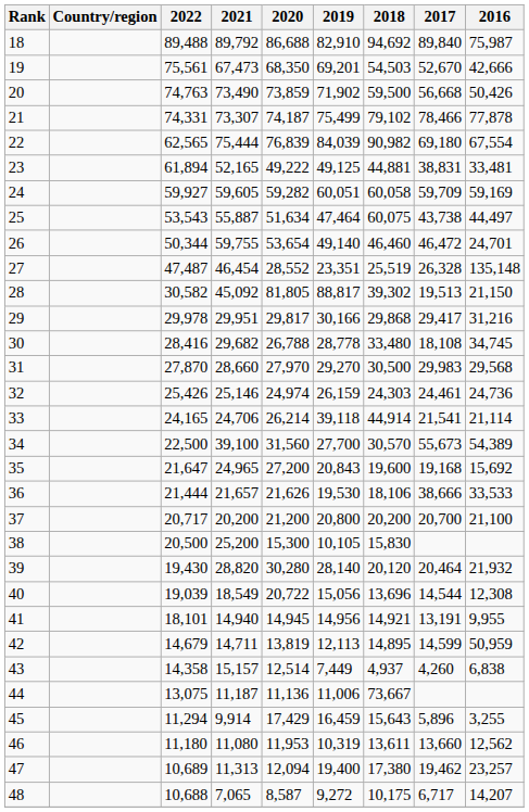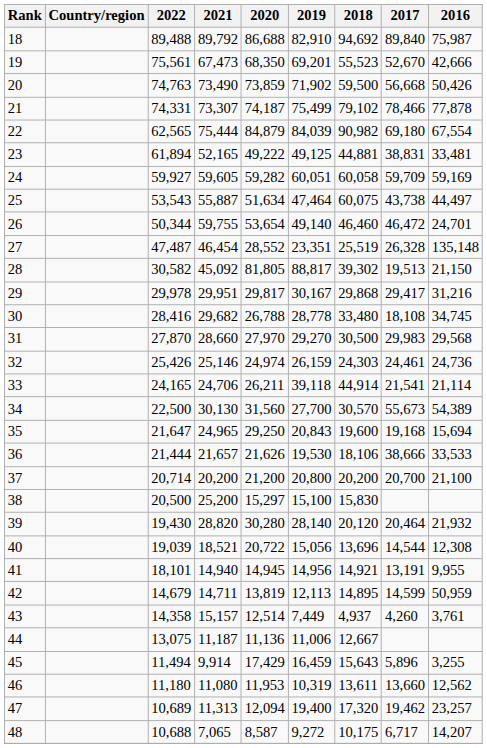 <table class="wikitable sortable">
 <tr>
 <th>Rank</th>
 <th>Country/region</th>
 <th data-sort-type="number">2022</th>
 <th data-sort-type="number">2021</th>
 <th data-sort-type="number">2020</th>
 <th data-sort-type="number">2019</th>
 <th data-sort-type="number">2018</th>
 <th data-sort-type="number">2017</th>
 <th data-sort-type="number">2016</th>
 </tr>
 <tr>
 <td>18</td>
 <td></td>
 <td align="left">89,488</td>
 <td align="left">89,792</td>
 <td align="left">86,688</td>
 <td align="left">82,910</td>
 <td align="left">94,692</td>
 <td align="left">89,840</td>
 <td align="left">75,987</td>
 </tr>
 <tr>
 <td>19</td>
 <td></td>
 <td align="left">75,561</td>
 <td align="left">67,473</td>
 <td align="left">68,350</td>
 <td align="left">69,201</td>
-<td align="left">54,503</td>
+<td align="left">55,523</td>
 <td align="left">52,670</td>
 <td align="left">42,666</td>
 </tr>
 <tr>
 <td>20</td>
 <td></td>
 <td align="left">74,763</td>
 <td align="left">73,490</td>
 <td align="left">73,859</td>
 <td align="left">71,902</td>
 <td align="left">59,500</td>
 <td align="left">56,668</td>
 <td align="left">50,426</td>
 </tr>
 <tr>
 <td>21</td>
 <td></td>
 <td align="left">74,331</td>
 <td align="left">73,307</td>
 <td align="left">74,187</td>
 <td align="left">75,499</td>
 <td align="left">79,102</td>
 <td align="left">78,466</td>
 <td align="left">77,878</td>
 </tr>
 <tr>
 <td>22</td>
 <td></td>
 <td align="left">62,565</td>
 <td align="left">75,444</td>
-<td align="left">76,839</td>
+<td align="left">84,879</td>
 <td align="left">84,039</td>
 <td align="left">90,982</td>
 <td align="left">69,180</td>
 <td align="left">67,554</td>
 </tr>
 <tr>
 <td>23</td>
 <td></td>
 <td align="left">61,894</td>
 <td align="left">52,165</td>
 <td align="left">49,222</td>
 <td align="left">49,125</td>
 <td align="left">44,881</td>
 <td align="left">38,831</td>
 <td align="left">33,481</td>
 </tr>
 <tr>
 <td>24</td>
 <td></td>
 <td align="left">59,927</td>
 <td align="left">59,605</td>
 <td align="left">59,282</td>
 <td align="left">60,051</td>
 <td align="left">60,058</td>
 <td align="left">59,709</td>
 <td align="left">59,169</td>
 </tr>
 <tr>
 <td>25</td>
 <td></td>
 <td align="left">53,543</td>
 <td align="left">55,887</td>
 <td align="left">51,634</td>
 <td align="left">47,464</td>
 <td align="left">60,075</td>
 <td align="left">43,738</td>
 <td align="left">44,497</td>
 </tr>
 <tr>
 <td>26</td>
 <td></td>
 <td align="left">50,344</td>
 <td align="left">59,755</td>
 <td align="left">53,654</td>
 <td align="left">49,140</td>
 <td align="left">46,460</td>
 <td align="left">46,472</td>
 <td align="left">24,701</td>
 </tr>
 <tr>
 <td>27</td>
 <td></td>
 <td align="left">47,487</td>
 <td align="left">46,454</td>
 <td align="left">28,552</td>
 <td align="left">23,351</td>
 <td align="left">25,519</td>
 <td align="left">26,328</td>
 <td align="left">135,148</td>
 </tr>
 <tr>
 <td>28</td>
 <td></td>
 <td align="left">30,582</td>
 <td align="left">45,092</td>
 <td align="left">81,805</td>
 <td align="left">88,817</td>
 <td align="left">39,302</td>
 <td align="left">19,513</td>
 <td align="left">21,150</td>
 </tr>
 <tr>
 <td>29</td>
 <td></td>
 <td align="left">29,978</td>
 <td align="left">29,951</td>
 <td align="left">29,817</td>
-<td align="left">30,166</td>
+<td align="left">30,167</td>
 <td align="left">29,868</td>
 <td align="left">29,417</td>
 <td align="left">31,216</td>
 </tr>
 <tr>
 <td>30</td>
 <td></td>
 <td align="left">28,416</td>
 <td align="left">29,682</td>
 <td align="left">26,788</td>
 <td align="left">28,778</td>
 <td align="left">33,480</td>
 <td align="left">18,108</td>
 <td align="left">34,745</td>
 </tr>
 <tr>
 <td>31</td>
 <td></td>
 <td align="left">27,870</td>
 <td align="left">28,660</td>
 <td align="left">27,970</td>
 <td align="left">29,270</td>
 <td align="left">30,500</td>
 <td align="left">29,983</td>
 <td align="left">29,568</td>
 </tr>
 <tr>
 <td>32</td>
 <td></td>
 <td align="left">25,426</td>
 <td align="left">25,146</td>
 <td align="left">24,974</td>
 <td align="left">26,159</td>
 <td align="left">24,303</td>
 <td align="left">24,461</td>
 <td align="left">24,736</td>
 </tr>
 <tr>
 <td>33</td>
 <td></td>
 <td align="left">24,165</td>
 <td align="left">24,706</td>
-<td align="left">26,214</td>
+<td align="left">26,211</td>
 <td align="left">39,118</td>
 <td align="left">44,914</td>
 <td align="left">21,541</td>
 <td align="left">21,114</td>
 </tr>
 <tr>
 <td>34</td>
 <td></td>
 <td align="left">22,500</td>
-<td align="left">39,100</td>
+<td align="left">30,130</td>
 <td align="left">31,560</td>
 <td align="left">27,700</td>
 <td align="left">30,570</td>
 <td align="left">55,673</td>
 <td align="left">54,389</td>
 </tr>
 <tr>
 <td>35</td>
 <td></td>
 <td align="left">21,647</td>
 <td align="left">24,965</td>
-<td align="left">27,200</td>
+<td align="left">29,250</td>
 <td align="left">20,843</td>
 <td align="left">19,600</td>
 <td align="left">19,168</td>
-<td align="left">15,692</td>
+<td align="left">15,694</td>
 </tr>
 <tr>
 <td>36</td>
 <td></td>
 <td align="left">21,444</td>
 <td align="left">21,657</td>
 <td align="left">21,626</td>
 <td align="left">19,530</td>
 <td align="left">18,106</td>
 <td align="left">38,666</td>
 <td align="left">33,533</td>
 </tr>
 <tr>
 <td>37</td>
 <td></td>
-<td align="left">20,717</td>
+<td align="left">20,714</td>
 <td align="left">20,200</td>
 <td align="left">21,200</td>
 <td align="left">20,800</td>
 <td align="left">20,200</td>
 <td align="left">20,700</td>
 <td align="left">21,100</td>
 </tr>
 <tr>
 <td>38</td>
 <td></td>
 <td align="left">20,500</td>
 <td align="left">25,200</td>
-<td align="left">15,300</td>
-<td align="left">10,105</td>
+<td align="left">15,297</td>
+<td align="left">15,100</td>
 <td align="left">15,830</td>
 <td align="left"></td>
 <td align="left"></td>
 </tr>
 <tr>
 <td>39</td>
 <td></td>
 <td align="left">19,430</td>
 <td align="left">28,820</td>
 <td align="left">30,280</td>
 <td align="left">28,140</td>
 <td align="left">20,120</td>
 <td align="left">20,464</td>
 <td align="left">21,932</td>
 </tr>
 <tr>
 <td>40</td>
 <td></td>
 <td align="left">19,039</td>
-<td align="left">18,549</td>
+<td align="left">18,521</td>
 <td align="left">20,722</td>
 <td align="left">15,056</td>
 <td align="left">13,696</td>
 <td align="left">14,544</td>
 <td align="left">12,308</td>
 </tr>
 <tr>
 <td>41</td>
 <td></td>
 <td align="left">18,101</td>
 <td align="left">14,940</td>
 <td align="left">14,945</td>
 <td align="left">14,956</td>
 <td align="left">14,921</td>
 <td align="left">13,191</td>
 <td align="left">9,955</td>
 </tr>
 <tr>
 <td>42</td>
 <td></td>
 <td align="left">14,679</td>
 <td align="left">14,711</td>
 <td align="left">13,819</td>
 <td align="left">12,113</td>
 <td align="left">14,895</td>
 <td align="left">14,599</td>
 <td align="left">50,959</td>
 </tr>
 <tr>
 <td>43</td>
 <td></td>
 <td align="left">14,358</td>
 <td align="left">15,157</td>
 <td align="left">12,514</td>
 <td align="left">7,449</td>
 <td align="left">4,937</td>
 <td align="left">4,260</td>
-<td align="left">6,838</td>
+<td align="left">3,761</td>
 </tr>
 <tr>
 <td>44</td>
 <td></td>
 <td align="left">13,075</td>
 <td align="left">11,187</td>
 <td align="left">11,136</td>
 <td align="left">11,006</td>
-<td align="left">73,667</td>
+<td align="left">12,667</td>
 <td align="left"></td>
 <td align="left"></td>
 </tr>
 <tr>
 <td>45</td>
 <td></td>
-<td align="left">11,294</td>
+<td align="left">11,494</td>
 <td align="left">9,914</td>
 <td align="left">17,429</td>
 <td align="left">16,459</td>
 <td align="left">15,643</td>
 <td align="left">5,896</td>
 <td align="left">3,255</td>
 </tr>
 <tr>
 <td>46</td>
 <td></td>
 <td align="left">11,180</td>
 <td align="left">11,080</td>
 <td align="left">11,953</td>
 <td align="left">10,319</td>
 <td align="left">13,611</td>
 <td align="left">13,660</td>
 <td align="left">12,562</td>
 </tr>
 <tr>
 <td>47</td>
 <td></td>
 <td align="left">10,689</td>
 <td align="left">11,313</td>
 <td align="left">12,094</td>
 <td align="left">19,400</td>
-<td align="left">17,380</td>
+<td align="left">17,320</td>
 <td align="left">19,462</td>
 <td align="left">23,257</td>
 </tr>
 <tr>
 <td>48</td>
 <td></td>
 <td align="left">10,688</td>
 <td align="left">7,065</td>
 <td align="left">8,587</td>
 <td align="left">9,272</td>
 <td align="left">10,175</td>
 <td align="left">6,717</td>
 <td align="left">14,207</td>
 </tr>
 <tr>
 </tr>
 </table>
